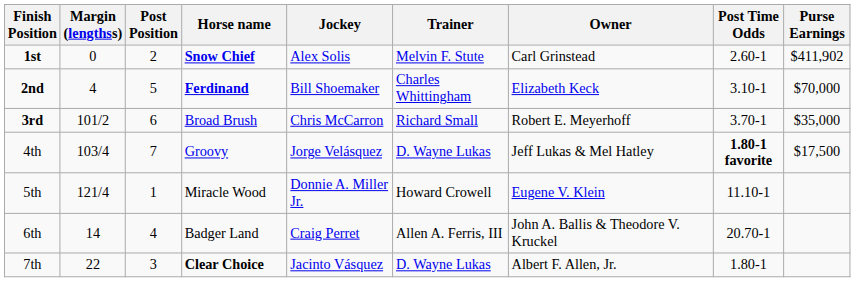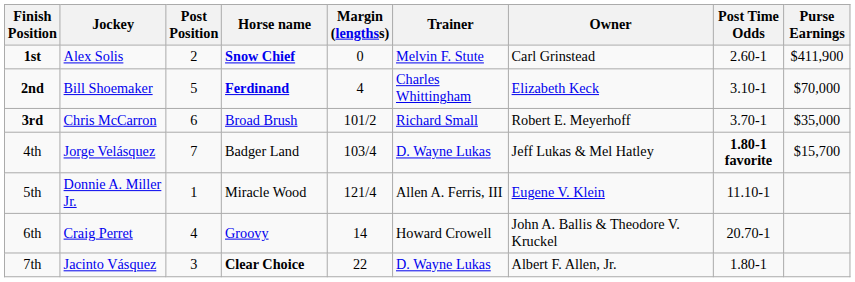 <table class="wikitable sortable" | border="2" cellpadding="1" style="border-collapse: collapse; font-size:90%">
 <tr>
 <th width="45px">Finish <br> Position</th>
-<th width="45px">Margin<br> <span>(<a href='#'>lengths</a>s)</span></th>
+<th width="100px">Jockey</th>
 <th width="40px">Post <br> Position</th>
 <th width="100px">Horse name</th>
-<th width="100px">Jockey</th>
+<th width="45px">Margin<br> <span>(<a href='#'>lengths</a>s)</span></th>
 <th width="110px">Trainer</th>
 <th width="200px">Owner</th>
 <th width="65px">Post Time <br> Odds</th>
 <th width="60px">Purse <br> Earnings</th>
 </tr>
 <tr>
 <td align=center><strong>1<span>st</span></strong></td>
-<td align=center>0</td>
+<td><a href='#'>Alex Solis</a></td>
 <td align=center>2</td>
 <td><strong><a href='#'>Snow Chief</a></strong></td>
-<td><a href='#'>Alex Solis</a></td>
+<td align=center>0</td>
 <td><a href='#'>Melvin F. Stute</a></td>
 <td>Carl Grinstead</td>
 <td align=center>2.60-1</td>
-<td align=center>$411,902</td>
+<td align=center>$411,900</td>
 </tr>
 <tr>
 <td align=center><strong>2<span>nd</span></strong></td>
-<td align=center>4</td>
+<td><a href='#'>Bill Shoemaker</a></td>
 <td align=center>5</td>
 <td><strong><a href='#'>Ferdinand</a></strong></td>
-<td><a href='#'>Bill Shoemaker</a></td>
+<td align=center>4</td>
 <td><a href='#'>Charles Whittingham</a></td>
 <td><a href='#'>Elizabeth Keck</a></td>
 <td align=center>3.10-1</td>
 <td align=center>$70,000</td>
 </tr>
 <tr>
 <td align=center><strong>3<span>rd</span></strong></td>
-<td align=center>10<span>1/2</span></td>
+<td><a href='#'>Chris McCarron</a></td>
 <td align=center>6</td>
 <td><a href='#'>Broad Brush</a></td>
-<td><a href='#'>Chris McCarron</a></td>
+<td align=center>10<span>1/2</span></td>
 <td><a href='#'>Richard Small</a></td>
 <td>Robert E. Meyerhoff</td>
 <td align=center>3.70-1</td>
 <td align=center>$35,000</td>
 </tr>
 <tr>
 <td align=center>4<span>th</span></td>
+<td><a href='#'>Jorge Velásquez</a></td>
+<td align=center>7</td>
+<td>Badger Land</td>
 <td align=center>10<span>3/4</span></td>
-<td align=center>7</td>
-<td><a href='#'>Groovy</a></td>
-<td><a href='#'>Jorge Velásquez</a></td>
 <td><a href='#'>D. Wayne Lukas</a></td>
 <td>Jeff Lukas & Mel Hatley</td>
 <td align=center><strong>1.80-1</strong><br> <strong><span>favorite</span></strong></td>
-<td align=center>$17,500</td>
+<td align=center>$15,700</td>
 </tr>
 <tr>
 <td align=center>5<span>th</span></td>
-<td align=center>12<span>1/4</span></td>
+<td><a href='#'>Donnie A. Miller Jr.</a></td>
 <td align=center>1</td>
 <td>Miracle Wood</td>
-<td><a href='#'>Donnie A. Miller Jr.</a></td>
-<td>Howard Crowell</td>
+<td align=center>12<span>1/4</span></td>
+<td>Allen A. Ferris, III</td>
 <td><a href='#'>Eugene V. Klein</a></td>
 <td align=center>11.10-1</td>
 <td align=center></td>
 </tr>
 <tr>
 <td align=center>6<span>th</span></td>
+<td><a href='#'>Craig Perret</a></td>
+<td align=center>4</td>
+<td><a href='#'>Groovy</a></td>
 <td align=center>14</td>
-<td align=center>4</td>
-<td>Badger Land</td>
-<td><a href='#'>Craig Perret</a></td>
-<td>Allen A. Ferris, III</td>
+<td>Howard Crowell</td>
 <td>John A. Ballis & Theodore V. Kruckel</td>
 <td align=center>20.70-1</td>
 <td></td>
 </tr>
 <tr>
 <td align=center>7<span>th</span></td>
-<td align=center>22</td>
+<td><a href='#'>Jacinto Vásquez</a></td>
 <td align=center>3</td>
 <td><strong>Clear Choice</strong></td>
-<td><a href='#'>Jacinto Vásquez</a></td>
+<td align=center>22</td>
 <td><a href='#'>D. Wayne Lukas</a></td>
 <td>Albert F. Allen, Jr.</td>
 <td align=center>1.80-1</td>
 <td></td>
 </tr>
 </table>
